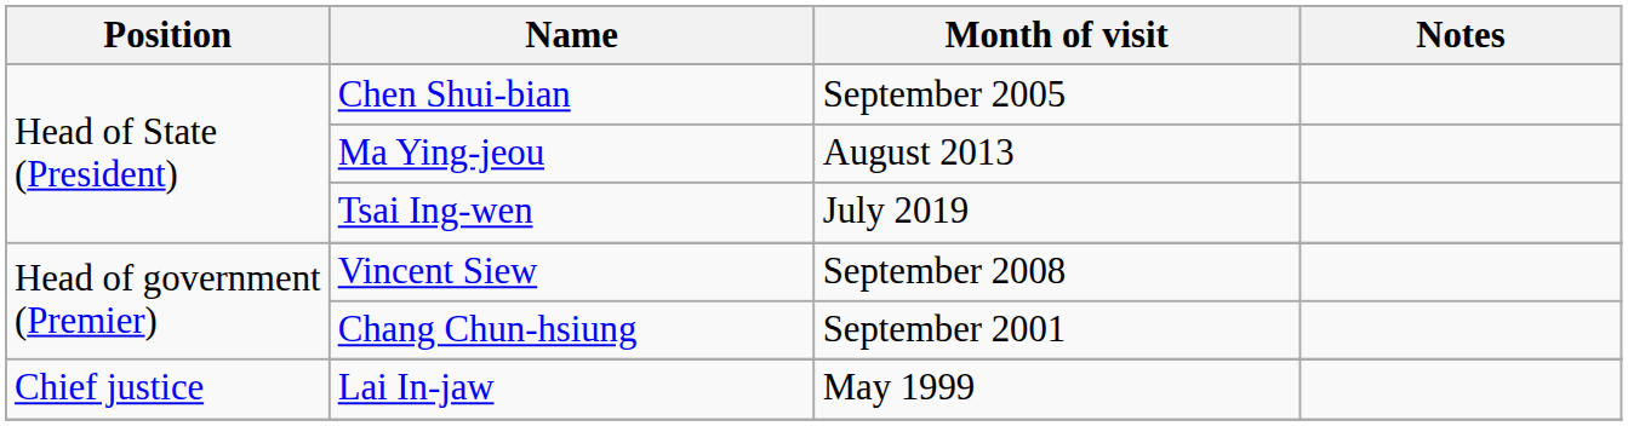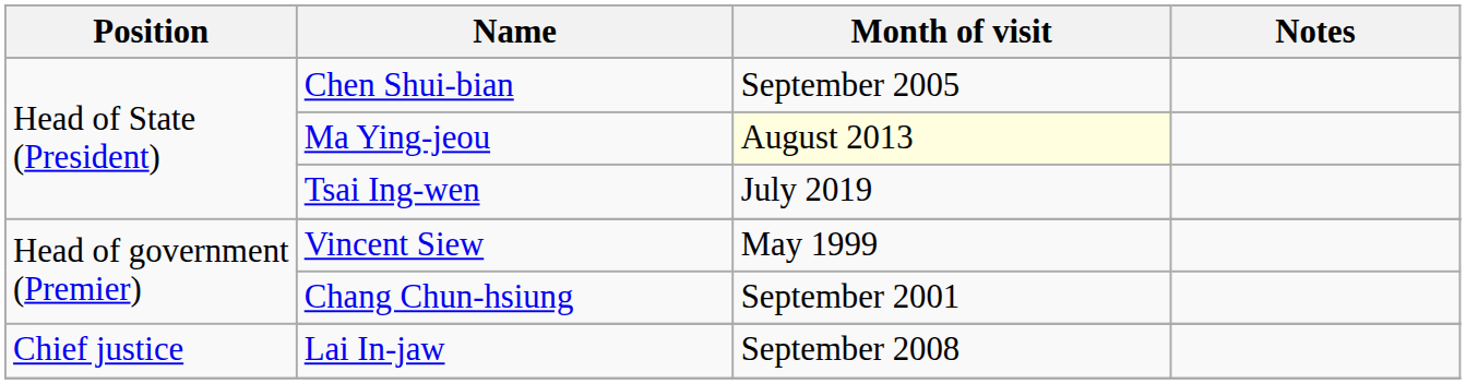 <table class="wikitable">
 <tr>
 <th width=20%>Position</th>
 <th width=30%>Name</th>
 <th width=30%>Month of visit</th>
 <th width=20%  colspan="2">Notes</th>
 </tr>
 <tr>
 <td rowspan=4>Head of State<br>(<a href='#'>President</a>)</td>
 </tr>
 <tr>
 <td><a href='#'>Chen Shui-bian</a></td>
 <td>September 2005</td>
 <td></td>
 </tr>
 <tr>
 <td><a href='#'>Ma Ying-jeou</a></td>
-<td>August 2013</td>
+<td style="background: lightyellow;">August 2013</td>
 <td></td>
 </tr>
 <tr>
 <td><a href='#'>Tsai Ing-wen</a></td>
 <td>July 2019</td>
 <td></td>
 </tr>
 <tr>
 <td rowspan=3>Head of government<br>(<a href='#'>Premier</a>)</td>
 </tr>
 <tr>
 <td><a href='#'>Vincent Siew</a></td>
-<td>September 2008</td>
+<td>May 1999</td>
 <td></td>
 </tr>
 <tr>
 <td><a href='#'>Chang Chun-hsiung</a></td>
 <td>September 2001</td>
 <td></td>
 </tr>
 <tr>
 <td rowspan=2><a href='#'>Chief justice</a></td>
 </tr>
 <tr>
 <td><a href='#'>Lai In-jaw</a></td>
-<td>May 1999</td>
+<td>September 2008</td>
 <td></td>
 </tr>
 <tr>
 </tr>
 </table>
